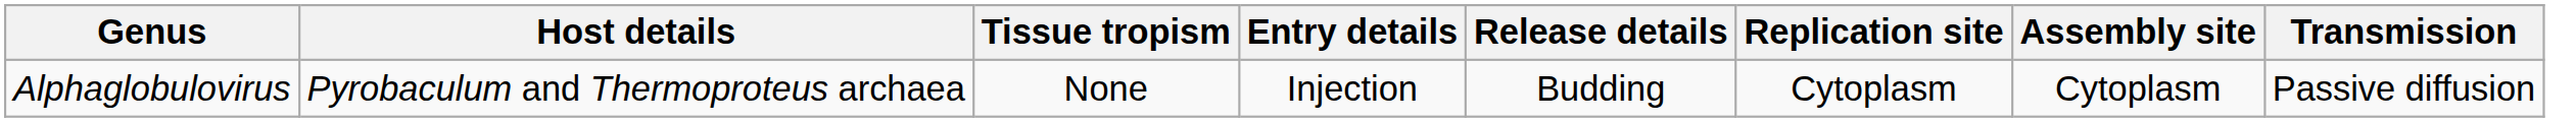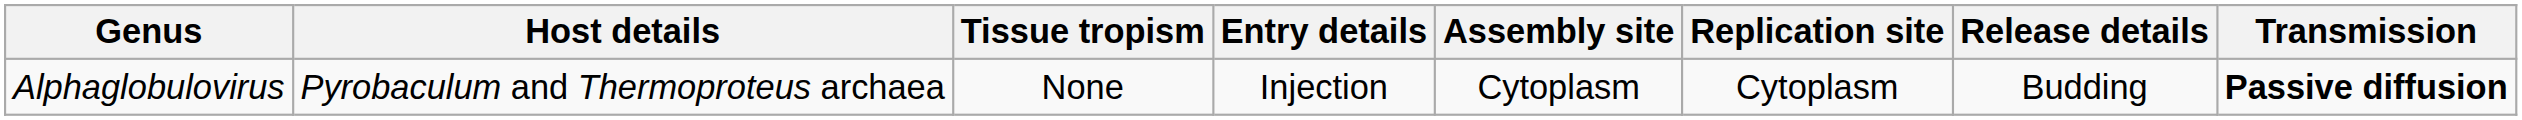 <table class="wikitable sortable" style="text-align:center">
 <tr>
 <th>Genus</th>
 <th>Host details</th>
 <th>Tissue tropism</th>
 <th>Entry details</th>
+<th>Assembly site</th>
+<th>Replication site</th>
 <th>Release details</th>
-<th>Replication site</th>
-<th>Assembly site</th>
 <th>Transmission</th>
 </tr>
 <tr>
 <td><em>Alphaglobulovirus</em></td>
 <td><em>Pyrobaculum</em> and <em>Thermoproteus</em> archaea</td>
 <td>None</td>
 <td>Injection</td>
-<td>Budding</td>
 <td>Cytoplasm</td>
 <td>Cytoplasm</td>
-<td>Passive diffusion</td>
+<td>Budding</td>
+<td><strong>Passive diffusion</strong></td>
 </tr>
 </table>
